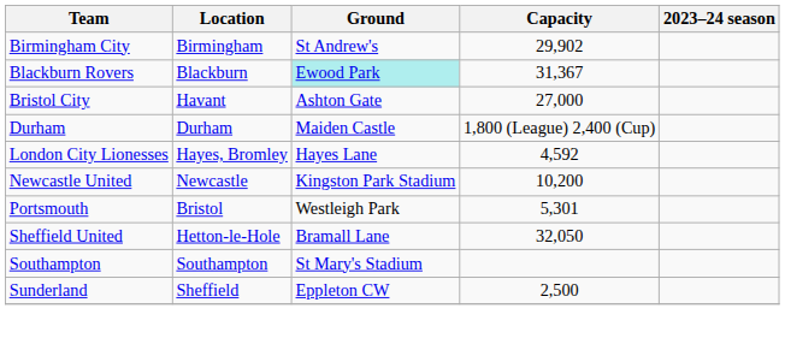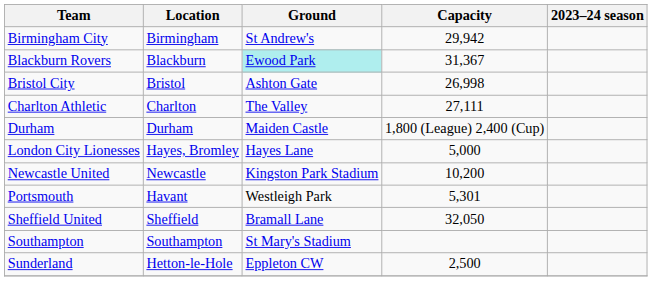 <table class="wikitable sortable">
 <tr>
 <th>Team</th>
 <th>Location</th>
 <th>Ground</th>
 <th>Capacity</th>
 <th data-sort-type="number">2023–24 season</th>
 </tr>
 <tr>
 <td><a href='#'>Birmingham City</a></td>
 <td><a href='#'>Birmingham</a></td>
 <td><a href='#'>St Andrew's</a></td>
-<td style="text-align:center">29,902</td>
+<td style="text-align:center">29,942</td>
 <td style="text-align:center"></td>
 </tr>
 <tr>
 <td><a href='#'>Blackburn Rovers</a></td>
 <td><a href='#'>Blackburn</a></td>
 <td style="background: paleturquoise;"><a href='#'>Ewood Park</a></td>
 <td style="text-align:center">31,367</td>
 <td style="text-align:center"></td>
 </tr>
 <tr>
 <td><a href='#'>Bristol City</a></td>
-<td><a href='#'>Havant</a></td>
+<td><a href='#'>Bristol</a></td>
 <td><a href='#'>Ashton Gate</a></td>
-<td style="text-align:center">27,000</td>
+<td style="text-align:center">26,998</td>
+<td style="text-align:center"></td>
+</tr>
+<tr>
+<td><a href='#'>Charlton Athletic</a></td>
+<td><a href='#'>Charlton</a></td>
+<td><a href='#'> The Valley</a></td>
+<td style="text-align:center">27,111</td>
 <td style="text-align:center"></td>
 </tr>
 <tr>
 <td><a href='#'>Durham</a></td>
 <td><a href='#'>Durham</a></td>
 <td><a href='#'>Maiden Castle</a></td>
 <td style="text-align:center">1,800 (League) 2,400 (Cup)</td>
 <td style="text-align:center"></td>
 </tr>
 <tr>
 <td><a href='#'>London City Lionesses</a></td>
 <td><a href='#'>Hayes, Bromley</a></td>
 <td><a href='#'>Hayes Lane</a></td>
-<td style="text-align:center">4,592</td>
+<td style="text-align:center">5,000</td>
 <td style="text-align:center"></td>
 </tr>
 <tr>
 <td><a href='#'>Newcastle United</a></td>
 <td><a href='#'>Newcastle</a></td>
 <td><a href='#'>Kingston Park Stadium</a></td>
 <td style="text-align:center">10,200</td>
 <td style="text-align:center"></td>
 </tr>
 <tr>
 <td><a href='#'>Portsmouth</a></td>
-<td><a href='#'>Bristol</a></td>
+<td><a href='#'>Havant</a></td>
 <td>Westleigh Park</td>
 <td style="text-align:center">5,301</td>
 <td style="text-align:center"></td>
 </tr>
 <tr>
 <td><a href='#'>Sheffield United</a></td>
-<td><a href='#'>Hetton-le-Hole</a></td>
+<td><a href='#'>Sheffield</a></td>
 <td><a href='#'>Bramall Lane</a></td>
 <td style="text-align:center">32,050</td>
 <td style="text-align:center"></td>
 </tr>
 <tr>
 <td><a href='#'>Southampton</a></td>
 <td><a href='#'>Southampton</a></td>
 <td><a href='#'>St Mary's Stadium</a></td>
 <td style="text-align:center"></td>
 <td style="text-align:center"></td>
 </tr>
 <tr>
 <td><a href='#'>Sunderland</a></td>
-<td><a href='#'>Sheffield</a></td>
+<td><a href='#'>Hetton-le-Hole</a></td>
 <td><a href='#'>Eppleton CW</a></td>
 <td style="text-align:center">2,500</td>
 <td style="text-align:center"></td>
 </tr>
 <tr>
 </tr>
 </table>
